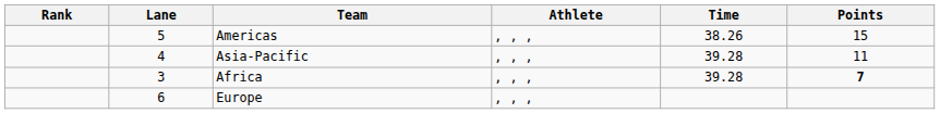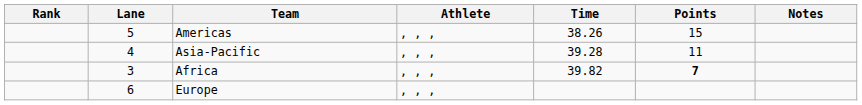 <table class="wikitable sortable" style="text-align:center" width="75%">
 <tr>
 <th>Rank</th>
 <th>Lane</th>
 <th>Team</th>
 <th>Athlete</th>
 <th>Time</th>
 <th>Points</th>
+<th>Notes</th>
 </tr>
 <tr>
 <td></td>
 <td>5</td>
 <td align="left">Americas</td>
 <td align=left>, , , </td>
 <td>38.26</td>
 <td>15</td>
+<td></td>
 </tr>
 <tr>
 <td></td>
 <td>4</td>
 <td align="left">Asia-Pacific</td>
 <td align=left>, , , </td>
 <td>39.28</td>
 <td>11</td>
+<td></td>
 </tr>
 <tr>
 <td></td>
 <td>3</td>
 <td align="left">Africa</td>
 <td align=left>, , , </td>
-<td>39.28</td>
+<td>39.82</td>
 <td><strong>7</strong></td>
+<td></td>
 </tr>
 <tr>
 <td></td>
 <td>6</td>
 <td align="left">Europe</td>
 <td align=left>, , , </td>
 <td></td>
 <td></td>
+<td></td>
 </tr>
 </table>
